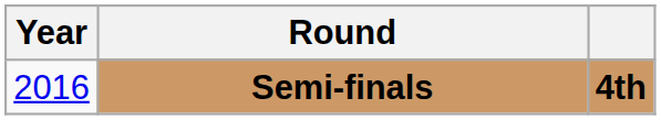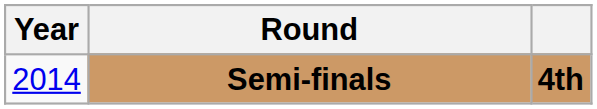 <table class="wikitable" style="text-align: center; font-size:90%">
 <tr>
 <th>Year</th>
 <th style="width:200px">Round</th>
 <th></th>
 </tr>
 <tr>
-<td><a href='#'>2016</a></td>
+<td><a href='#'>2014</a></td>
 <td bgcolor="cc9966"><strong>Semi-finals</strong></td>
 <td bgcolor="cc9966"><strong>4th</strong></td>
 </tr>
 </table>
